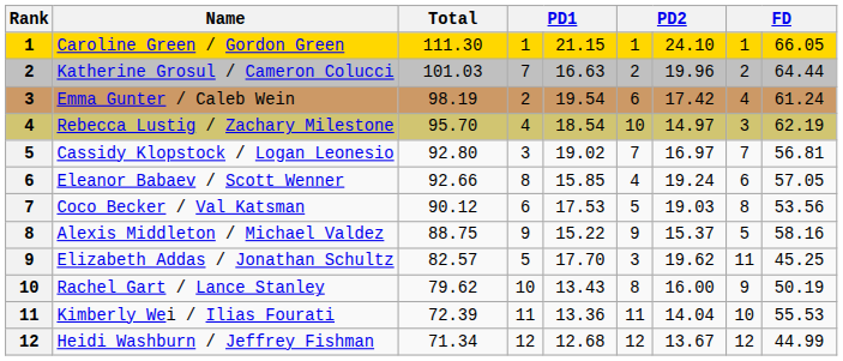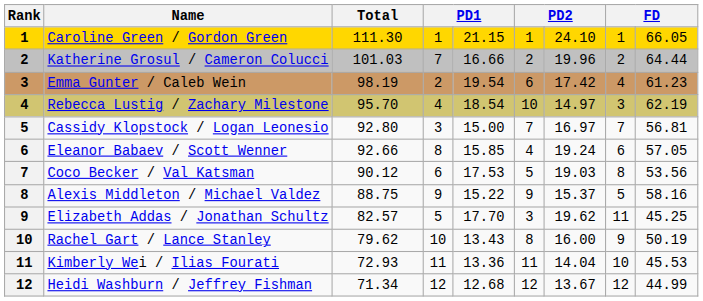 <table class="wikitable sortable">
 <tr>
 <th>Rank</th>
 <th>Name</th>
 <th width="80px">Total</th>
 <th colspan="2" width="80px"><a href='#'>PD1</a></th>
 <th colspan="2" width="80px"><a href='#'>PD2</a></th>
 <th colspan="2" width="80px"><a href='#'>FD</a></th>
 </tr>
 <tr bgcolor="gold">
 <td align="center"><strong>1</strong></td>
 <td><a href='#'>Caroline Green</a> / <a href='#'>Gordon Green</a></td>
 <td align="center">111.30</td>
 <td align="center">1</td>
 <td align="center">21.15</td>
 <td align="center">1</td>
 <td align="center">24.10</td>
 <td align="center">1</td>
 <td align="center">66.05</td>
 </tr>
 <tr bgcolor="silver">
 <td align="center"><strong>2</strong></td>
 <td><a href='#'>Katherine Grosul</a> / <a href='#'>Cameron Colucci</a></td>
 <td align="center">101.03</td>
 <td align="center">7</td>
-<td align="center">16.63</td>
+<td align="center">16.66</td>
 <td align="center">2</td>
 <td align="center">19.96</td>
 <td align="center">2</td>
 <td align="center">64.44</td>
 </tr>
 <tr bgcolor="cc9966">
 <td align="center"><strong>3</strong></td>
 <td><a href='#'>Emma Gunter</a> / Caleb Wein</td>
 <td align="center">98.19</td>
 <td align="center">2</td>
 <td align="center">19.54</td>
 <td align="center">6</td>
 <td align="center">17.42</td>
 <td align="center">4</td>
-<td align="center">61.24</td>
+<td align="center">61.23</td>
 </tr>
 <tr bgcolor="#d1c571">
 <td align="center"><strong>4</strong></td>
 <td><a href='#'>Rebecca Lustig</a> / <a href='#'>Zachary Milestone</a></td>
 <td align="center">95.70</td>
 <td align="center">4</td>
 <td align="center">18.54</td>
 <td align="center">10</td>
 <td align="center">14.97</td>
 <td align="center">3</td>
 <td align="center">62.19</td>
 </tr>
 <tr>
 <th>5</th>
 <td><a href='#'>Cassidy Klopstock</a> / <a href='#'>Logan Leonesio</a></td>
 <td align="center">92.80</td>
 <td align="center">3</td>
-<td align="center">19.02</td>
+<td align="center">15.00</td>
 <td align="center">7</td>
 <td align="center">16.97</td>
 <td align="center">7</td>
 <td align="center">56.81</td>
 </tr>
 <tr>
 <th>6</th>
 <td><a href='#'>Eleanor Babaev</a> / <a href='#'>Scott Wenner</a></td>
 <td align="center">92.66</td>
 <td align="center">8</td>
 <td align="center">15.85</td>
 <td align="center">4</td>
 <td align="center">19.24</td>
 <td align="center">6</td>
 <td align="center">57.05</td>
 </tr>
 <tr>
 <th>7</th>
 <td><a href='#'>Coco Becker</a> / <a href='#'>Val Katsman</a></td>
 <td align="center">90.12</td>
 <td align="center">6</td>
 <td align="center">17.53</td>
 <td align="center">5</td>
 <td align="center">19.03</td>
 <td align="center">8</td>
 <td align="center">53.56</td>
 </tr>
 <tr>
 <th>8</th>
 <td><a href='#'>Alexis Middleton</a> / <a href='#'>Michael Valdez</a></td>
 <td align="center">88.75</td>
 <td align="center">9</td>
 <td align="center">15.22</td>
 <td align="center">9</td>
 <td align="center">15.37</td>
 <td align="center">5</td>
 <td align="center">58.16</td>
 </tr>
 <tr>
 <th>9</th>
 <td><a href='#'>Elizabeth Addas</a> / <a href='#'>Jonathan Schultz</a></td>
 <td align="center">82.57</td>
 <td align="center">5</td>
 <td align="center">17.70</td>
 <td align="center">3</td>
 <td align="center">19.62</td>
 <td align="center">11</td>
 <td align="center">45.25</td>
 </tr>
 <tr>
 <th>10</th>
 <td><a href='#'>Rachel Gart</a> / <a href='#'>Lance Stanley</a></td>
 <td align="center">79.62</td>
 <td align="center">10</td>
 <td align="center">13.43</td>
 <td align="center">8</td>
 <td align="center">16.00</td>
 <td align="center">9</td>
 <td align="center">50.19</td>
 </tr>
 <tr>
 <th>11</th>
 <td><a href='#'>Kimberly We</a>i / <a href='#'>Ilias Fourati</a></td>
-<td align="center">72.39</td>
+<td align="center">72.93</td>
 <td align="center">11</td>
 <td align="center">13.36</td>
 <td align="center">11</td>
 <td align="center">14.04</td>
 <td align="center">10</td>
-<td align="center">55.53</td>
+<td align="center">45.53</td>
 </tr>
 <tr>
 <th>12</th>
 <td><a href='#'>Heidi Washburn</a> / <a href='#'>Jeffrey Fishman</a></td>
 <td align="center">71.34</td>
 <td align="center">12</td>
 <td align="center">12.68</td>
 <td align="center">12</td>
 <td align="center">13.67</td>
 <td align="center">12</td>
 <td align="center">44.99</td>
 </tr>
 </table>
